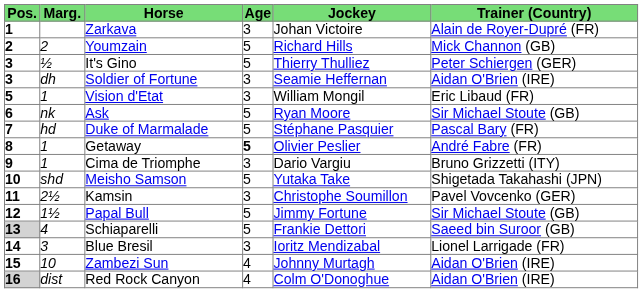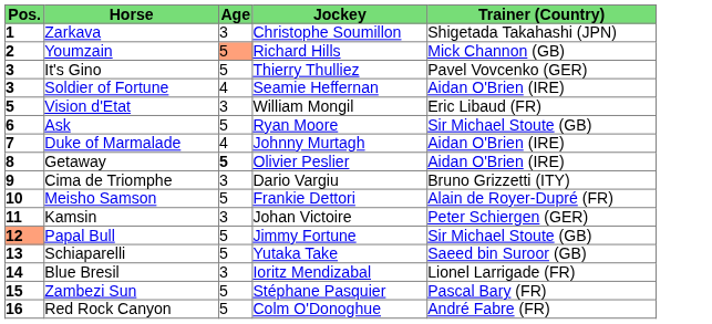 <table class = "sortable" | border="1" cellpadding="0" style="border-collapse: collapse; font-size:90%">
 <tr style="background:#7d7; text-align:center;">
 <th style="width:35px;"><strong>Pos.</strong></th>
-<th style="width:45px;"><strong>Marg.</strong></th>
 <th style="width:160px;"><strong>Horse</strong></th>
 <th style="width:30px;"><strong>Age</strong></th>
 <th style="width:160px;"><strong>Jockey</strong></th>
 <th style="width:210px;"><strong>Trainer (Country)</strong></th>
 </tr>
 <tr>
 <td><strong>1</strong></td>
-<td></td>
 <td><a href='#'>Zarkava</a></td>
 <td>3</td>
-<td>Johan Victoire</td>
-<td><a href='#'>Alain de Royer-Dupré</a> (FR)</td>
+<td><a href='#'>Christophe Soumillon</a></td>
+<td>Shigetada Takahashi (JPN)</td>
 </tr>
 <tr>
 <td><strong>2</strong></td>
-<td><em>2</em></td>
 <td><a href='#'>Youmzain</a></td>
-<td>5</td>
+<td style="background: lightsalmon;">5</td>
 <td><a href='#'>Richard Hills</a></td>
 <td><a href='#'>Mick Channon</a> (GB)</td>
 </tr>
 <tr>
 <td><strong>3</strong></td>
-<td><em>½</em></td>
 <td>It's Gino</td>
 <td>5</td>
 <td><a href='#'>Thierry Thulliez</a></td>
-<td><a href='#'>Peter Schiergen</a> (GER)</td>
+<td>Pavel Vovcenko (GER)</td>
 </tr>
 <tr>
 <td><strong>3</strong></td>
-<td><em>dh</em></td>
 <td><a href='#'>Soldier of Fortune</a></td>
-<td>3</td>
+<td>4</td>
 <td><a href='#'>Seamie Heffernan</a></td>
 <td><a href='#'>Aidan O'Brien</a> (IRE)</td>
 </tr>
 <tr>
 <td><strong>5</strong></td>
-<td><em>1</em></td>
 <td><a href='#'>Vision d'Etat</a></td>
 <td>3</td>
 <td>William Mongil</td>
 <td>Eric Libaud (FR)</td>
 </tr>
 <tr>
 <td><strong>6</strong></td>
-<td><em>nk</em></td>
 <td><a href='#'>Ask</a></td>
 <td>5</td>
 <td><a href='#'>Ryan Moore</a></td>
 <td><a href='#'>Sir Michael Stoute</a> (GB)</td>
 </tr>
 <tr>
 <td><strong>7</strong></td>
-<td><em>hd</em></td>
 <td><a href='#'>Duke of Marmalade</a></td>
-<td>5</td>
-<td><a href='#'>Stéphane Pasquier</a></td>
-<td><a href='#'>Pascal Bary</a> (FR)</td>
+<td>4</td>
+<td><a href='#'>Johnny Murtagh</a></td>
+<td><a href='#'>Aidan O'Brien</a> (IRE)</td>
 </tr>
 <tr>
 <td><strong>8</strong></td>
-<td><em>1</em></td>
 <td>Getaway</td>
 <td><strong>5</strong></td>
 <td><a href='#'>Olivier Peslier</a></td>
-<td><a href='#'>André Fabre</a> (FR)</td>
+<td><a href='#'>Aidan O'Brien</a> (IRE)</td>
 </tr>
 <tr>
 <td><strong>9</strong></td>
-<td><em>1</em></td>
 <td>Cima de Triomphe</td>
 <td>3</td>
 <td>Dario Vargiu</td>
 <td>Bruno Grizzetti (ITY)</td>
 </tr>
 <tr>
 <td><strong>10</strong></td>
-<td><em>shd</em></td>
 <td><a href='#'>Meisho Samson</a></td>
 <td>5</td>
-<td><a href='#'>Yutaka Take</a></td>
-<td>Shigetada Takahashi (JPN)</td>
+<td><a href='#'>Frankie Dettori</a></td>
+<td><a href='#'>Alain de Royer-Dupré</a> (FR)</td>
 </tr>
 <tr>
 <td><strong>11</strong></td>
-<td><em>2½</em></td>
 <td>Kamsin</td>
 <td>3</td>
-<td><a href='#'>Christophe Soumillon</a></td>
-<td>Pavel Vovcenko (GER)</td>
+<td>Johan Victoire</td>
+<td><a href='#'>Peter Schiergen</a> (GER)</td>
 </tr>
 <tr>
-<td><strong>12</strong></td>
-<td><em>1½</em></td>
+<td style="background: lightsalmon;"><strong>12</strong></td>
 <td><a href='#'>Papal Bull</a></td>
 <td>5</td>
 <td><a href='#'>Jimmy Fortune</a></td>
 <td><a href='#'>Sir Michael Stoute</a> (GB)</td>
 </tr>
 <tr>
-<td style="background: lightgrey;"><strong>13</strong></td>
-<td><em>4</em></td>
+<td><strong>13</strong></td>
 <td>Schiaparelli</td>
 <td>5</td>
-<td><a href='#'>Frankie Dettori</a></td>
+<td><a href='#'>Yutaka Take</a></td>
 <td><a href='#'>Saeed bin Suroor</a> (GB)</td>
 </tr>
 <tr>
 <td><strong>14</strong></td>
-<td><em>3</em></td>
 <td>Blue Bresil</td>
 <td>3</td>
 <td><a href='#'>Ioritz Mendizabal</a></td>
 <td>Lionel Larrigade (FR)</td>
 </tr>
 <tr>
 <td><strong>15</strong></td>
-<td><em>10</em></td>
 <td><a href='#'>Zambezi Sun</a></td>
-<td>4</td>
-<td><a href='#'>Johnny Murtagh</a></td>
-<td><a href='#'>Aidan O'Brien</a> (IRE)</td>
+<td>5</td>
+<td><a href='#'>Stéphane Pasquier</a></td>
+<td><a href='#'>Pascal Bary</a> (FR)</td>
 </tr>
 <tr>
-<td style="background: lightgrey;"><strong>16</strong></td>
-<td><em>dist</em></td>
+<td><strong>16</strong></td>
 <td>Red Rock Canyon</td>
-<td>4</td>
+<td>5</td>
 <td><a href='#'>Colm O'Donoghue</a></td>
-<td><a href='#'>Aidan O'Brien</a> (IRE)</td>
+<td><a href='#'>André Fabre</a> (FR)</td>
 </tr>
 </table>
